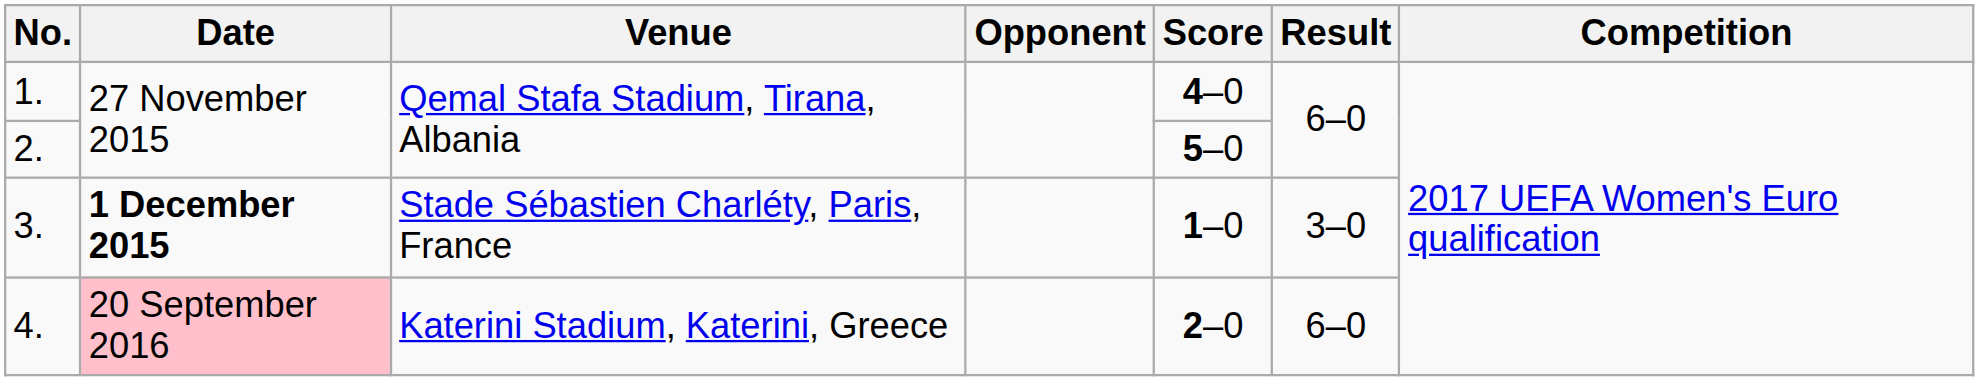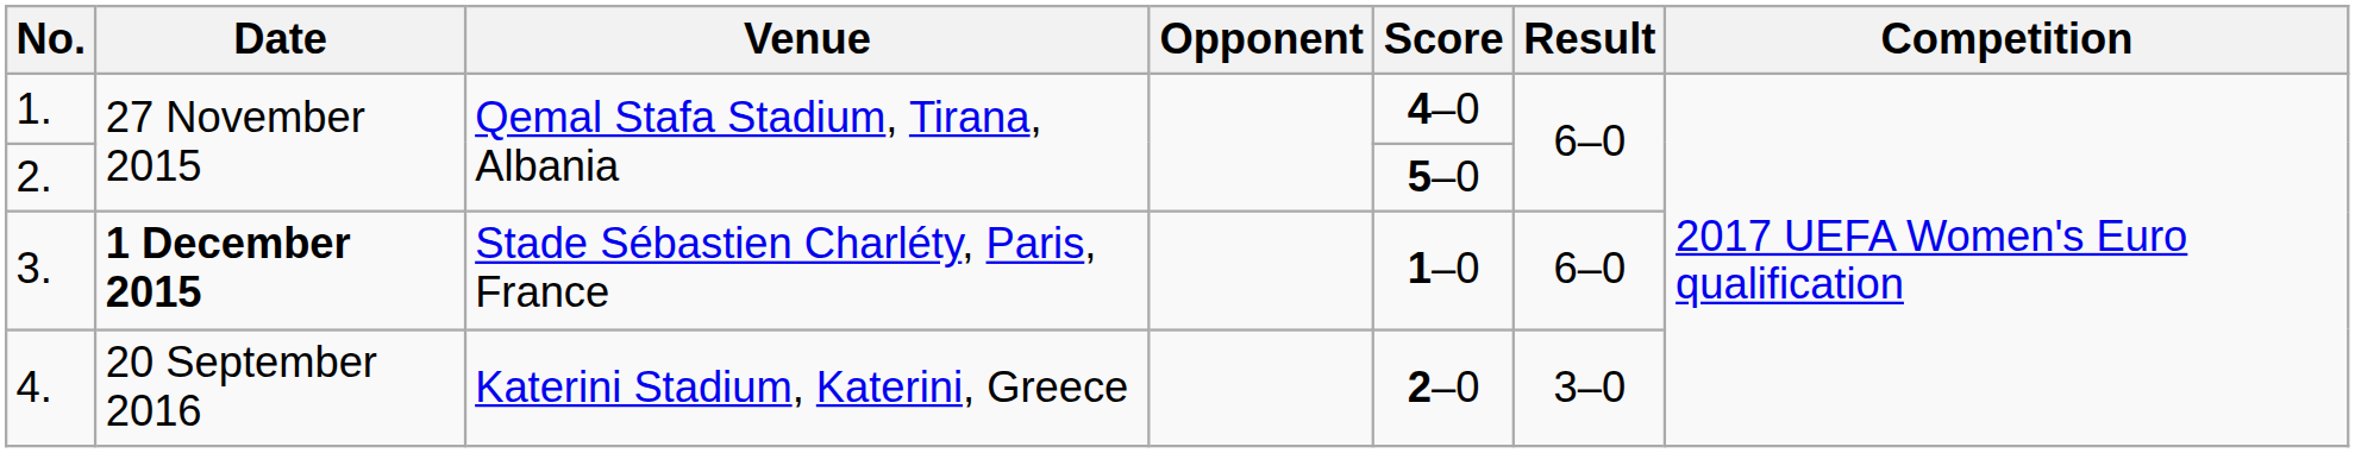 <table class="wikitable plainrowheaders">
 <tr>
 <th>No.</th>
 <th>Date</th>
 <th>Venue</th>
 <th>Opponent</th>
 <th>Score</th>
 <th>Result</th>
 <th>Competition</th>
 </tr>
 <tr>
 <td>1.</td>
 <td rowspan=2>27 November 2015</td>
 <td rowspan=2><a href='#'>Qemal Stafa Stadium</a>, <a href='#'>Tirana</a>, Albania</td>
 <td rowspan=2></td>
 <td align=center><strong>4</strong>–0</td>
 <td rowspan=2 align=center>6–0</td>
 <td rowspan=4><a href='#'>2017 UEFA Women's Euro qualification</a></td>
 </tr>
 <tr>
 <td>2.</td>
 <td align=center><strong>5</strong>–0</td>
 </tr>
 <tr>
 <td>3.</td>
 <td><strong>1 December 2015</strong></td>
 <td><a href='#'>Stade Sébastien Charléty</a>, <a href='#'>Paris</a>, France</td>
 <td></td>
 <td align=center><strong>1</strong>–0</td>
-<td align=center>3–0</td>
+<td align=center>6–0</td>
 </tr>
 <tr>
 <td>4.</td>
-<td style="background: pink;">20 September 2016</td>
+<td>20 September 2016</td>
 <td><a href='#'>Katerini Stadium</a>, <a href='#'>Katerini</a>, Greece</td>
 <td></td>
 <td align=center><strong>2</strong>–0</td>
-<td align=center>6–0</td>
+<td align=center>3–0</td>
 </tr>
 </table>
